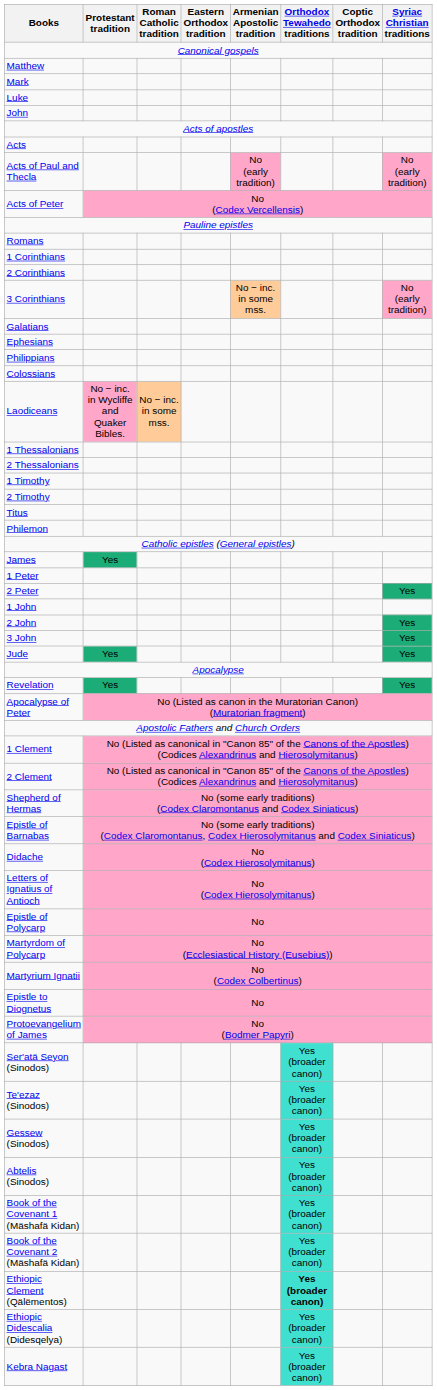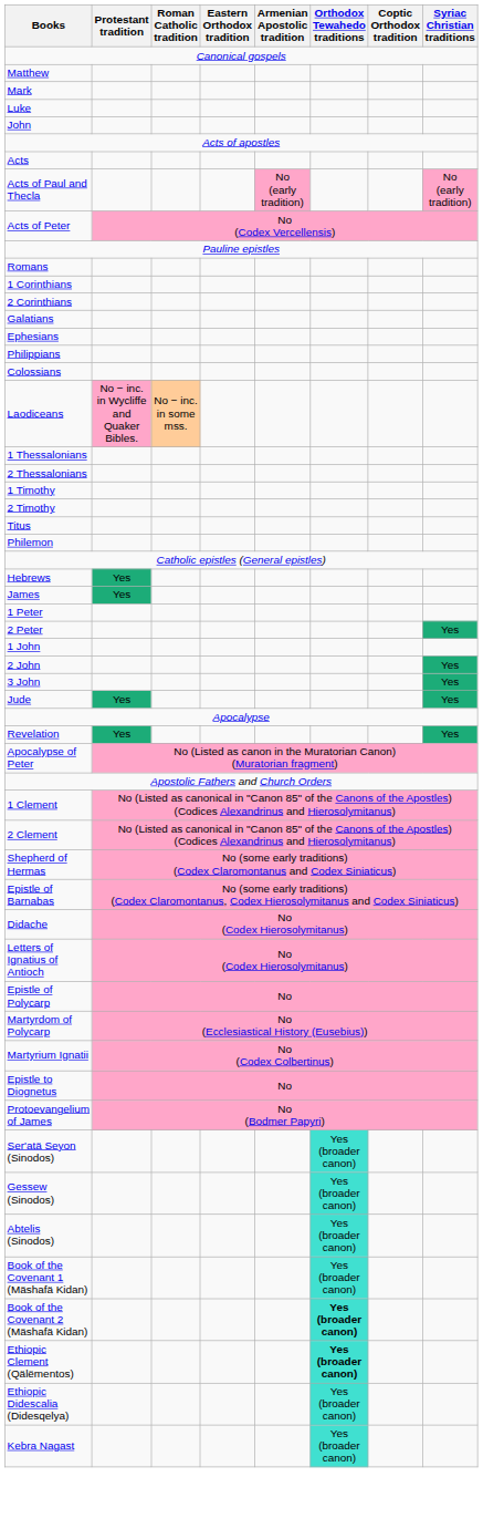 <table class="wikitable sortable sticky-header">
 <tr>
 <th style="width:124px;">Books</th>
 <th style="width:123px;">Protestant tradition</th>
 <th style="width:123px;">Roman Catholic tradition</th>
 <th style="width:123px;">Eastern Orthodox tradition</th>
 <th style="width:123px;">Armenian Apostolic tradition</th>
 <th style="width:123px;"><a href='#'>Orthodox Tewahedo</a> traditions</th>
 <th style="width:123px;">Coptic Orthodox tradition</th>
 <th style="width:123px;"><a href='#'>Syriac Christian</a> traditions</th>
 </tr>
 <tr>
 <td colspan="8" style="text-align:center;"><em><a href='#'>Canonical gospels</a></em></td>
 </tr>
 <tr>
 <td><a href='#'>Matthew</a></td>
 <td></td>
 <td></td>
 <td></td>
 <td></td>
 <td></td>
 <td></td>
 <td></td>
 </tr>
 <tr>
 <td><a href='#'>Mark</a></td>
 <td></td>
 <td></td>
 <td></td>
 <td></td>
 <td></td>
 <td></td>
 <td></td>
 </tr>
 <tr>
 <td><a href='#'>Luke</a></td>
 <td></td>
 <td></td>
 <td></td>
 <td></td>
 <td></td>
 <td></td>
 <td></td>
 </tr>
 <tr>
 <td><a href='#'>John</a></td>
 <td></td>
 <td></td>
 <td></td>
 <td></td>
 <td></td>
 <td></td>
 <td></td>
 </tr>
 <tr>
 <td colspan="8" style="text-align:center;"><em><a href='#'>Acts of apostles</a></em></td>
 </tr>
 <tr>
 <td><a href='#'>Acts</a></td>
 <td></td>
 <td></td>
 <td></td>
 <td></td>
 <td></td>
 <td></td>
 <td></td>
 </tr>
 <tr>
 <td><a href='#'>Acts of Paul and Thecla</a></td>
 <td></td>
 <td></td>
 <td></td>
 <td style="background:#FFA6C9; text-align:center;">No<br>(early tradition)</td>
 <td></td>
 <td></td>
 <td style="background:#FFA6C9; text-align:center;">No<br>(early tradition)</td>
 </tr>
 <tr>
 <td><a href='#'>Acts of Peter</a></td>
 <td colspan="7" style="background:#FFA6C9; text-align:center;">No<br>(<a href='#'>Codex Vercellensis</a>)</td>
 </tr>
 <tr>
 <td colspan="8" style="text-align:center;"><em><a href='#'>Pauline epistles</a></em></td>
 </tr>
 <tr>
 <td><a href='#'>Romans</a></td>
 <td></td>
 <td></td>
 <td></td>
 <td></td>
 <td></td>
 <td></td>
 <td></td>
 </tr>
 <tr>
 <td><a href='#'>1 Corinthians</a></td>
 <td></td>
 <td></td>
 <td></td>
 <td></td>
 <td></td>
 <td></td>
 <td></td>
 </tr>
 <tr>
 <td><a href='#'>2 Corinthians</a></td>
 <td></td>
 <td></td>
 <td></td>
 <td></td>
 <td></td>
 <td></td>
 <td></td>
 </tr>
 <tr>
-<td><a href='#'>3 Corinthians</a></td>
-<td></td>
-<td></td>
-<td></td>
-<td style="background:#fc9; text-align:center;">No − inc. in some mss.</td>
-<td></td>
-<td></td>
-<td style="background:#FFA6C9; text-align:center;">No<br>(early tradition)</td>
-</tr>
-<tr>
 <td><a href='#'>Galatians</a></td>
 <td></td>
 <td></td>
 <td></td>
 <td></td>
 <td></td>
 <td></td>
 <td></td>
 </tr>
 <tr>
 <td><a href='#'>Ephesians</a></td>
 <td></td>
 <td></td>
 <td></td>
 <td></td>
 <td></td>
 <td></td>
 <td></td>
 </tr>
 <tr>
 <td><a href='#'>Philippians</a></td>
 <td></td>
 <td></td>
 <td></td>
 <td></td>
 <td></td>
 <td></td>
 <td></td>
 </tr>
 <tr>
 <td><a href='#'>Colossians</a></td>
 <td></td>
 <td></td>
 <td></td>
 <td></td>
 <td></td>
 <td></td>
 <td></td>
 </tr>
 <tr>
 <td><a href='#'>Laodiceans</a></td>
 <td style="background:#FFA6C9; text-align:center;">No − inc. in Wycliffe and Quaker Bibles.</td>
 <td style="background:#fc9; text-align:center;">No − inc. in some mss.</td>
 <td></td>
 <td></td>
 <td></td>
 <td></td>
 <td></td>
 </tr>
 <tr>
 <td><a href='#'>1 Thessalonians</a></td>
 <td></td>
 <td></td>
 <td></td>
 <td></td>
 <td></td>
 <td></td>
 <td></td>
 </tr>
 <tr>
 <td><a href='#'>2 Thessalonians</a></td>
 <td></td>
 <td></td>
 <td></td>
 <td></td>
 <td></td>
 <td></td>
 <td></td>
 </tr>
 <tr>
 <td><a href='#'>1 Timothy</a></td>
 <td></td>
 <td></td>
 <td></td>
 <td></td>
 <td></td>
 <td></td>
 <td></td>
 </tr>
 <tr>
 <td><a href='#'>2 Timothy</a></td>
 <td></td>
 <td></td>
 <td></td>
 <td></td>
 <td></td>
 <td></td>
 <td></td>
 </tr>
 <tr>
 <td><a href='#'>Titus</a></td>
 <td></td>
 <td></td>
 <td></td>
 <td></td>
 <td></td>
 <td></td>
 <td></td>
 </tr>
 <tr>
 <td><a href='#'>Philemon</a></td>
 <td></td>
 <td></td>
 <td></td>
 <td></td>
 <td></td>
 <td></td>
 <td></td>
 </tr>
 <tr>
 <td colspan="8" style="text-align:center;"><em><a href='#'>Catholic epistles</a> (<a href='#'>General epistles</a>)</em></td>
+</tr>
+<tr>
+<td><a href='#'>Hebrews</a></td>
+<td style="background:#1CAC78; text-align:center;">Yes</td>
+<td></td>
+<td></td>
+<td></td>
+<td></td>
+<td></td>
+<td></td>
 </tr>
 <tr>
 <td><a href='#'>James</a></td>
 <td style="background:#1CAC78; text-align:center;">Yes</td>
 <td></td>
 <td></td>
 <td></td>
 <td></td>
 <td></td>
 <td></td>
 </tr>
 <tr>
 <td><a href='#'>1 Peter</a></td>
 <td></td>
 <td></td>
 <td></td>
 <td></td>
 <td></td>
 <td></td>
 <td></td>
 </tr>
 <tr>
 <td><a href='#'>2 Peter</a></td>
 <td></td>
 <td></td>
 <td></td>
 <td></td>
 <td></td>
 <td></td>
 <td style="background:#1CAC78; text-align:center;">Yes</td>
 </tr>
 <tr>
 <td><a href='#'>1 John</a></td>
 <td></td>
 <td></td>
 <td></td>
 <td></td>
 <td></td>
 <td></td>
 <td></td>
 </tr>
 <tr>
 <td><a href='#'>2 John</a></td>
 <td></td>
 <td></td>
 <td></td>
 <td></td>
 <td></td>
 <td></td>
 <td style="background:#1CAC78; text-align:center;">Yes</td>
 </tr>
 <tr>
 <td><a href='#'>3 John</a></td>
 <td></td>
 <td></td>
 <td></td>
 <td></td>
 <td></td>
 <td></td>
 <td style="background:#1CAC78; text-align:center;">Yes</td>
 </tr>
 <tr>
 <td><a href='#'>Jude</a></td>
 <td style="background:#1CAC78; text-align:center;">Yes</td>
 <td></td>
 <td></td>
 <td></td>
 <td></td>
 <td></td>
 <td style="background:#1CAC78; text-align:center;">Yes</td>
 </tr>
 <tr>
 <td colspan="8" style="text-align:center;"><em><a href='#'>Apocalypse</a></em></td>
 </tr>
 <tr>
 <td><a href='#'>Revelation</a></td>
 <td style="background:#1CAC78; text-align:center;">Yes</td>
 <td></td>
 <td></td>
 <td></td>
 <td></td>
 <td></td>
 <td style="background:#1CAC78; text-align:center;">Yes</td>
 </tr>
 <tr>
 <td><a href='#'>Apocalypse of Peter</a></td>
 <td colspan="7" style="background:#FFA6C9; text-align:center;">No (Listed as canon in the Muratorian Canon)<br>(<a href='#'>Muratorian fragment</a>)</td>
 </tr>
 <tr>
 <td colspan="8" style="text-align:center;"><em><a href='#'>Apostolic Fathers</a> and <a href='#'>Church Orders</a></em></td>
 </tr>
 <tr>
 <td><a href='#'>1 Clement</a></td>
 <td colspan="7" style="background:#FFA6C9; text-align:center;">No (Listed as canonical in "Canon 85" of the <a href='#'>Canons of the Apostles</a>)<br>(Codices <a href='#'>Alexandrinus</a> and <a href='#'>Hierosolymitanus</a>)</td>
 </tr>
 <tr>
 <td><a href='#'>2 Clement</a></td>
 <td colspan="7" style="background:#FFA6C9; text-align:center;">No (Listed as canonical in "Canon 85" of the <a href='#'>Canons of the Apostles</a>)<br>(Codices <a href='#'>Alexandrinus</a> and <a href='#'>Hierosolymitanus</a>)</td>
 </tr>
 <tr>
 <td><a href='#'>Shepherd of Hermas</a></td>
 <td colspan="7" style="background:#FFA6C9; text-align:center;">No (some early traditions)  <br>(<a href='#'>Codex Claromontanus</a> and <a href='#'>Codex Siniaticus</a>)</td>
 </tr>
 <tr>
 <td><a href='#'>Epistle of Barnabas</a></td>
 <td colspan="7" style="background:#FFA6C9; text-align:center;">No (some early traditions)  <br>(<a href='#'>Codex Claromontanus</a>, <a href='#'>Codex Hierosolymitanus</a> and <a href='#'>Codex Siniaticus</a>)</td>
 </tr>
 <tr>
 <td><a href='#'>Didache</a></td>
 <td colspan="7" style="background:#FFA6C9; text-align:center;">No <br>(<a href='#'>Codex Hierosolymitanus</a>)</td>
 </tr>
 <tr>
 <td><a href='#'>Letters of Ignatius of Antioch</a></td>
 <td colspan="7" style="background:#FFA6C9; text-align:center;">No <br>(<a href='#'>Codex Hierosolymitanus</a>)</td>
 </tr>
 <tr>
 <td><a href='#'>Epistle of Polycarp</a></td>
 <td colspan="7" style="background:#FFA6C9; text-align:center;">No<br></td>
 </tr>
 <tr>
 <td><a href='#'>Martyrdom of Polycarp</a></td>
 <td colspan="7" style="background:#FFA6C9; text-align:center;">No<br>(<a href='#'>Ecclesiastical History (Eusebius)</a>)</td>
 </tr>
 <tr>
 <td><a href='#'>Martyrium Ignatii</a></td>
 <td colspan="7" style="background:#FFA6C9; text-align:center;">No<br>(<a href='#'>Codex Colbertinus</a>)</td>
 </tr>
 <tr>
 <td><a href='#'>Epistle to Diognetus</a><em> </td>
 <td colspan="7" style="background:#FFA6C9; text-align:center;">No<br></td>
 </tr>
 <tr>
 <td><a href='#'>Protoevangelium of James</a></td>
 <td colspan="7" style="background:#FFA6C9; text-align:center;">No<br>(<a href='#'>Bodmer Papyri</a>)</td>
 </tr>
 <tr>
 <td><a href='#'>Ser'atä Seyon</a><br>(Sinodos)</td>
 <td></td>
 <td></td>
 <td></td>
 <td></td>
 <td style="background:#40E0D0; text-align:center;">Yes<br>(broader canon)</td>
 <td></td>
 <td></td>
 </tr>
 <tr>
-<td><a href='#'>Te'ezaz</a><br>(Sinodos)</td>
-<td></td>
-<td></td>
-<td></td>
-<td></td>
-<td style="background:#40E0D0; text-align:center;">Yes<br>(broader canon)</td>
-<td></td>
-<td></td>
-</tr>
-<tr>
 <td><a href='#'>Gessew</a><br>(Sinodos)</td>
 <td></td>
 <td></td>
 <td></td>
 <td></td>
 <td style="background:#40E0D0; text-align:center;">Yes<br>(broader canon)</td>
 <td></td>
 <td></td>
 </tr>
 <tr>
 <td><a href='#'>Abtelis</a><br>(Sinodos)</td>
 <td></td>
 <td></td>
 <td></td>
 <td></td>
 <td style="background:#40E0D0; text-align:center;">Yes<br>(broader canon)</td>
 <td></td>
 <td></td>
 </tr>
 <tr>
 <td><a href='#'>Book of the<br>Covenant 1</a><br>(Mäshafä Kidan)</td>
 <td></td>
 <td></td>
 <td></td>
 <td></td>
 <td style="background:#40E0D0; text-align:center;">Yes<br>(broader canon)</td>
 <td></td>
 <td></td>
 </tr>
 <tr>
 <td><a href='#'>Book of the<br>Covenant 2</a><br>(Mäshafä Kidan)</td>
 <td></td>
 <td></td>
 <td></td>
 <td></td>
-<td style="background:#40E0D0; text-align:center;">Yes<br>(broader canon)</td>
+<td style="background:#40E0D0; text-align:center;"><strong>Yes<br>(broader canon)</strong></td>
 <td></td>
 <td></td>
 </tr>
 <tr>
 <td><a href='#'>Ethiopic Clement</a><br>(Qälëmentos)</td>
 <td></td>
 <td></td>
 <td></td>
 <td></td>
 <td style="background:#40E0D0; text-align:center;"><strong>Yes<br>(broader canon)</strong></td>
 <td></td>
 <td></td>
 </tr>
 <tr>
 <td><a href='#'>Ethiopic Didescalia</a><br>(Didesqelya)</td>
 <td></td>
 <td></td>
 <td></td>
 <td></td>
 <td style="background:#40E0D0; text-align:center;">Yes<br>(broader canon)</td>
 <td></td>
 <td></td>
 </tr>
 <tr>
 <td><a href='#'>Kebra Nagast</a></td>
 <td></td>
 <td></td>
 <td></td>
 <td></td>
 <td style="background:#40E0D0; text-align:center;">Yes<br>(broader canon)</td>
 <td></td>
 <td></td>
 </tr>
 </table>
